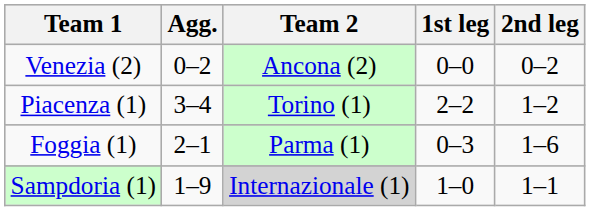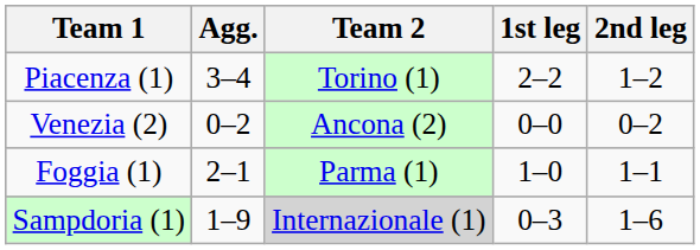 <table class="wikitable" style="text-align: center">
 <tr>
 <th>Team 1</th>
 <th>Agg.</th>
 <th>Team 2</th>
 <th>1st leg</th>
 <th>2nd leg</th>
 </tr>
 <tr>
+<td><a href='#'>Piacenza</a> (1)</td>
+<td>3–4</td>
+<td bgcolor="ccffcc"><a href='#'>Torino</a> (1)</td>
+<td>2–2</td>
+<td>1–2</td>
+</tr>
+<tr>
 <td><a href='#'>Venezia</a> (2)</td>
 <td>0–2</td>
 <td bgcolor="ccffcc"><a href='#'>Ancona</a> (2)</td>
 <td>0–0</td>
 <td>0–2</td>
 </tr>
 <tr>
-<td><a href='#'>Piacenza</a> (1)</td>
-<td>3–4</td>
-<td bgcolor="ccffcc"><a href='#'>Torino</a> (1)</td>
-<td>2–2</td>
-<td>1–2</td>
-</tr>
-<tr>
 <td><a href='#'>Foggia</a> (1)</td>
 <td>2–1</td>
 <td bgcolor="ccffcc"><a href='#'>Parma</a> (1)</td>
-<td>0–3</td>
-<td>1–6</td>
+<td>1–0</td>
+<td>1–1</td>
 </tr>
 <tr>
 <td bgcolor="ccffcc"><a href='#'>Sampdoria</a> (1)</td>
 <td>1–9</td>
 <td style="background: lightgrey;"><a href='#'>Internazionale</a> (1)</td>
-<td>1–0</td>
-<td>1–1</td>
+<td>0–3</td>
+<td>1–6</td>
 </tr>
 </table>
